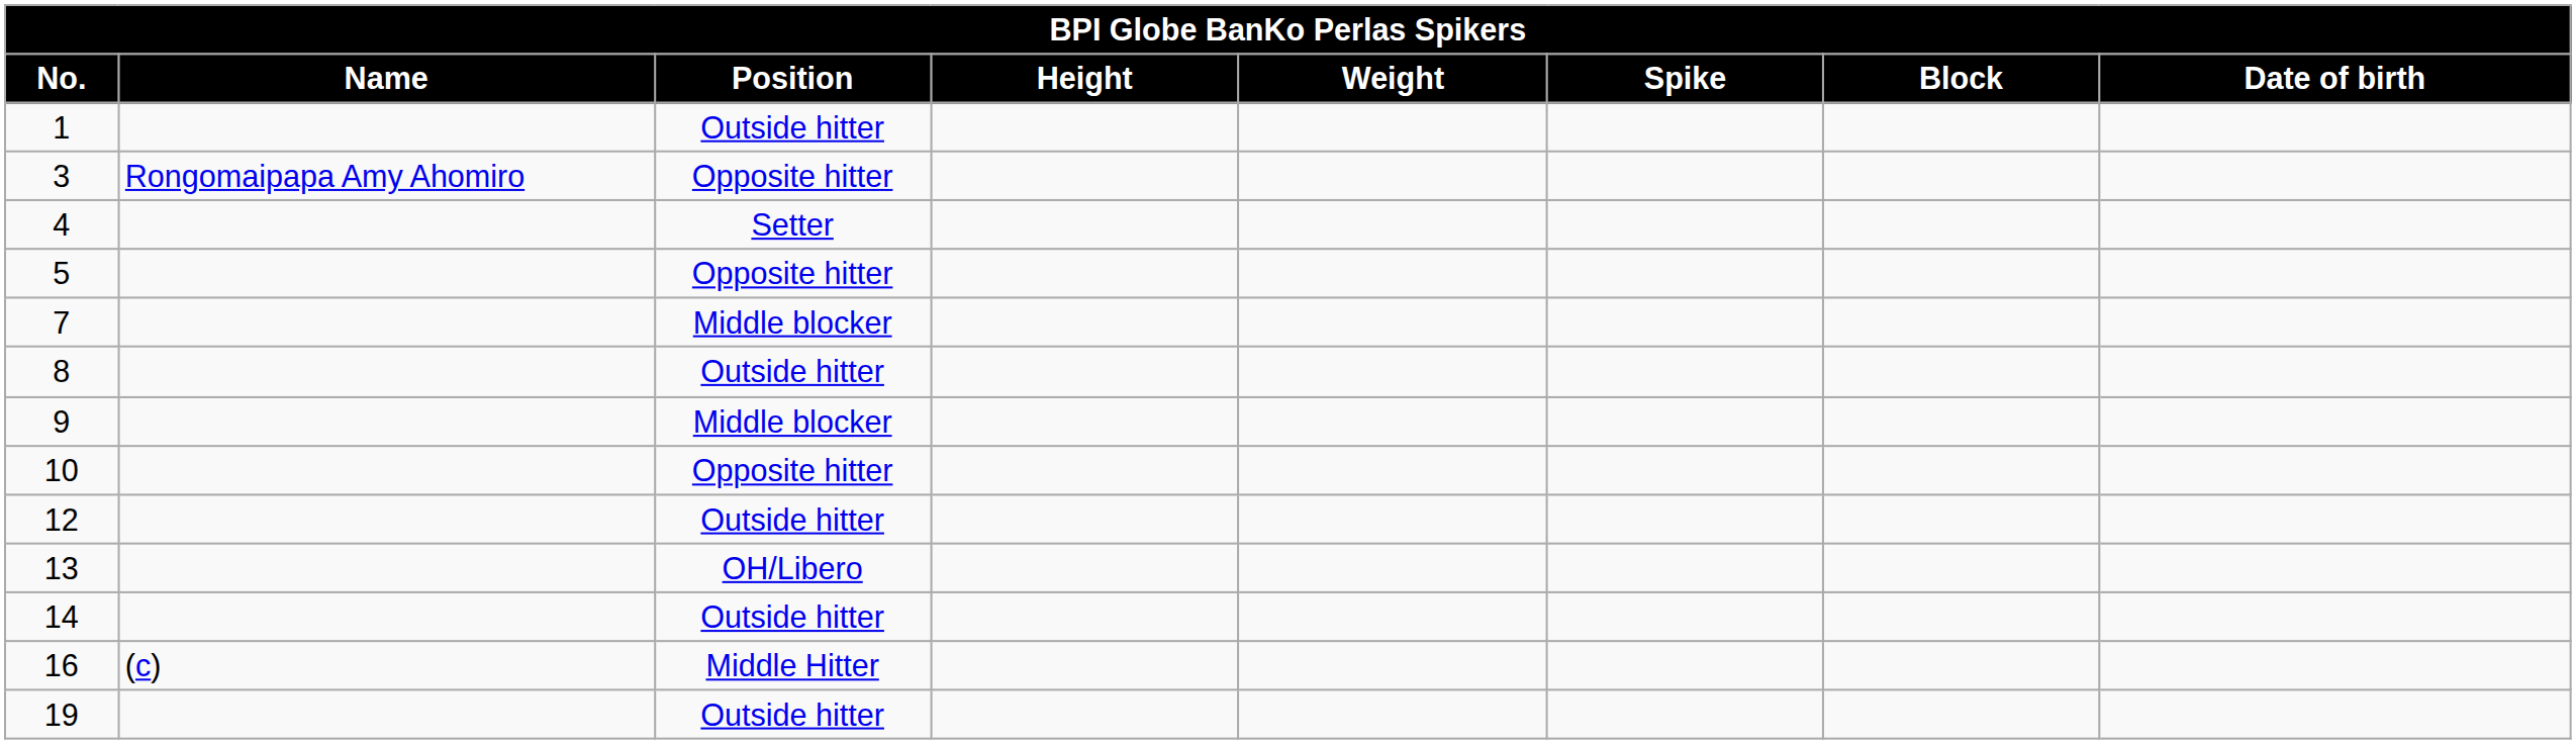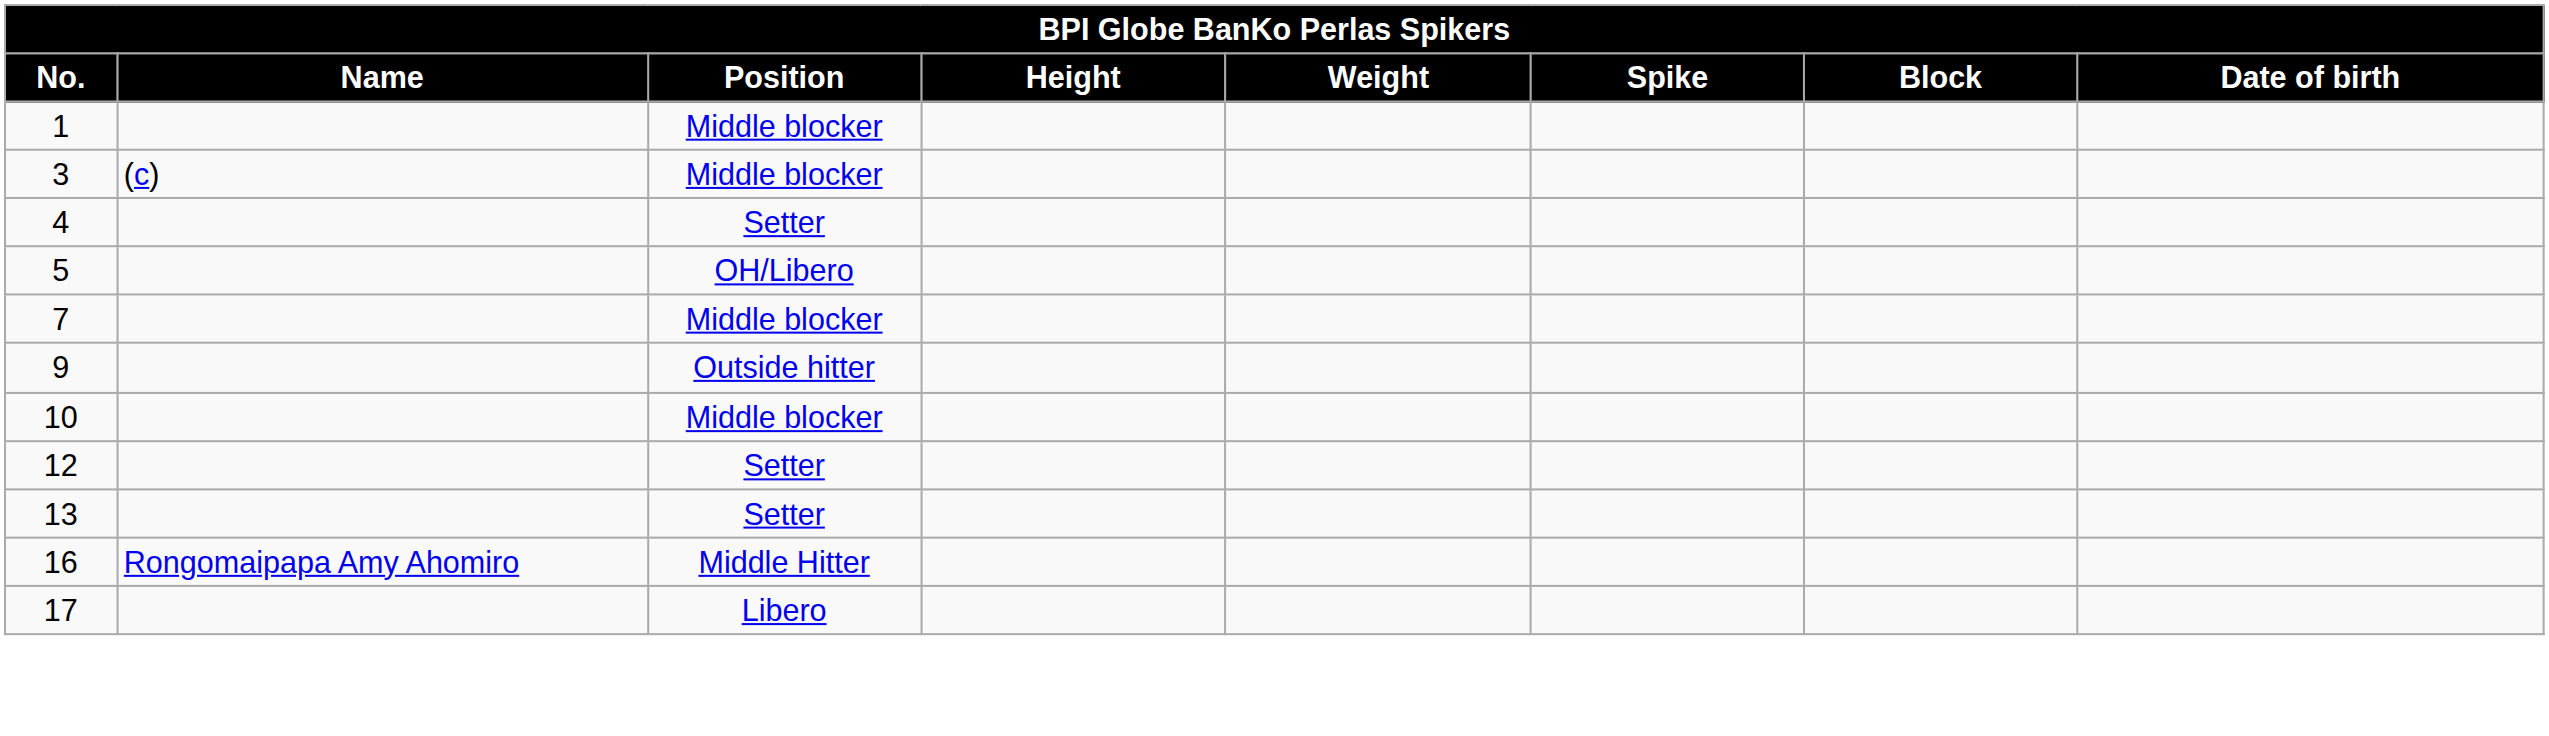 <table class="wikitable sortable" style="text-align:center; width: 100%; font-size:95%;">
 <tr>
 <td colspan="8" style= "background:black; color:white; text-align: center"><strong>BPI Globe BanKo Perlas Spikers</strong></td>
 </tr>
 <tr>
 <th style="width:3em; background:black; color:white;">No.</th>
 <th style="width:16em; background:black; color:white;">Name</th>
 <th style="width:8em; background:black; color:white;">Position</th>
 <th style="width:9em; background:black; color:white;">Height</th>
 <th style="width:9em; background:black; color:white;">Weight</th>
 <th style="width:8em; background:black; color:white;">Spike</th>
 <th style="width:8em; background:black; color:white;">Block</th>
 <th style="width:14em; background:black; color:white;">Date of birth</th>
 </tr>
 <tr>
 <td>1</td>
 <td align=left> </td>
-<td><a href='#'>Outside hitter</a></td>
+<td><a href='#'>Middle blocker</a></td>
 <td></td>
 <td></td>
 <td></td>
 <td></td>
 <td align=right></td>
 </tr>
 <tr>
 <td>3</td>
-<td align=left> <a href='#'>Rongomaipapa Amy Ahomiro</a></td>
-<td><a href='#'>Opposite hitter</a></td>
+<td align=left>  (<a href='#'>c</a>)</td>
+<td><a href='#'>Middle blocker</a></td>
 <td></td>
 <td></td>
 <td></td>
 <td></td>
 <td align=right></td>
 </tr>
 <tr>
 <td>4</td>
 <td align=left> </td>
 <td><a href='#'>Setter</a></td>
 <td></td>
 <td></td>
 <td></td>
 <td></td>
 <td align=right></td>
 </tr>
 <tr>
 <td>5</td>
 <td align=left> </td>
-<td><a href='#'>Opposite hitter</a></td>
+<td><a href='#'>OH/Libero</a></td>
 <td></td>
 <td></td>
 <td></td>
 <td></td>
 <td align=right></td>
 </tr>
 <tr>
 <td>7</td>
 <td align=left> </td>
 <td><a href='#'>Middle blocker</a></td>
 <td></td>
 <td></td>
 <td></td>
 <td></td>
 <td align=right></td>
 </tr>
 <tr>
-<td>8</td>
+<td>9</td>
 <td align=left> </td>
 <td><a href='#'>Outside hitter</a></td>
 <td></td>
 <td></td>
 <td></td>
 <td></td>
 <td align=right></td>
 </tr>
 <tr>
-<td>9</td>
+<td>10</td>
 <td align=left> </td>
 <td><a href='#'>Middle blocker</a></td>
 <td></td>
 <td></td>
 <td></td>
 <td></td>
 <td align=right></td>
 </tr>
 <tr>
-<td>10</td>
-<td align=left> </td>
-<td><a href='#'>Opposite hitter</a></td>
-<td></td>
-<td></td>
-<td></td>
-<td></td>
-<td align=right></td>
-</tr>
-<tr>
 <td>12</td>
 <td align=left> </td>
-<td><a href='#'>Outside hitter</a></td>
+<td><a href='#'>Setter</a></td>
 <td></td>
 <td></td>
 <td></td>
 <td></td>
 <td align=right></td>
 </tr>
 <tr>
 <td>13</td>
 <td align=left> </td>
-<td><a href='#'>OH/Libero</a></td>
-<td></td>
-<td></td>
-<td></td>
-<td></td>
-<td align=right></td>
-</tr>
-<tr>
-<td>14</td>
-<td align=left> </td>
-<td><a href='#'>Outside hitter</a></td>
+<td><a href='#'>Setter</a></td>
 <td></td>
 <td></td>
 <td></td>
 <td></td>
 <td align=right></td>
 </tr>
 <tr>
 <td>16</td>
-<td align=left>  (<a href='#'>c</a>)</td>
+<td align=left> <a href='#'>Rongomaipapa Amy Ahomiro</a></td>
 <td><a href='#'>Middle Hitter</a></td>
 <td></td>
 <td></td>
 <td></td>
 <td></td>
 <td align=right></td>
 </tr>
 <tr>
-<td>19</td>
+<td>17</td>
 <td align=left> </td>
-<td><a href='#'>Outside hitter</a></td>
+<td><a href='#'>Libero</a></td>
 <td></td>
 <td></td>
 <td></td>
 <td></td>
 <td align=right></td>
 </tr>
 </table>
